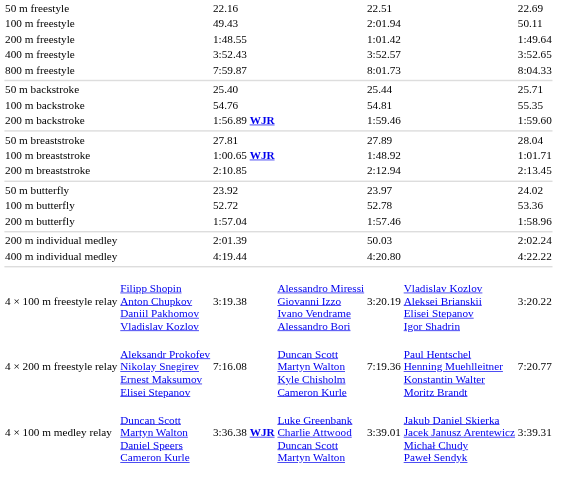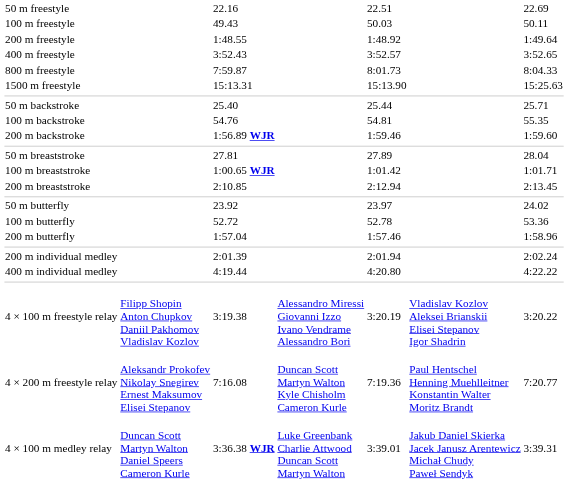 <table>
 <tr>
 <td>50 m freestyle<br></td>
 <td></td>
 <td>22.16</td>
 <td></td>
 <td>22.51</td>
 <td></td>
 <td>22.69</td>
 </tr>
 <tr>
 <td>100 m freestyle<br></td>
 <td></td>
 <td>49.43</td>
 <td></td>
-<td>2:01.94</td>
+<td>50.03</td>
 <td></td>
 <td>50.11</td>
 </tr>
 <tr>
 <td>200 m freestyle<br></td>
 <td></td>
 <td>1:48.55</td>
 <td></td>
-<td>1:01.42</td>
+<td>1:48.92</td>
 <td></td>
 <td>1:49.64</td>
 </tr>
 <tr>
 <td>400 m freestyle<br></td>
 <td></td>
 <td>3:52.43</td>
 <td></td>
 <td>3:52.57</td>
 <td></td>
 <td>3:52.65</td>
 </tr>
 <tr>
 <td>800 m freestyle<br></td>
 <td></td>
 <td>7:59.87</td>
 <td></td>
 <td>8:01.73</td>
 <td></td>
 <td>8:04.33</td>
+</tr>
+<tr>
+<td>1500 m freestyle<br></td>
+<td></td>
+<td>15:13.31</td>
+<td></td>
+<td>15:13.90</td>
+<td></td>
+<td>15:25.63</td>
 </tr>
 <tr>
 </tr>
 <tr bgcolor=#ddd>
 <td colspan=7></td>
 </tr>
 <tr>
 <td>50 m backstroke<br></td>
 <td></td>
 <td>25.40</td>
 <td></td>
 <td>25.44</td>
 <td></td>
 <td>25.71</td>
 </tr>
 <tr>
 <td>100 m backstroke<br></td>
 <td></td>
 <td>54.76</td>
 <td></td>
 <td>54.81</td>
 <td></td>
 <td>55.35</td>
 </tr>
 <tr>
 <td>200 m backstroke<br></td>
 <td></td>
 <td>1:56.89 <strong><a href='#'>WJR</a></strong></td>
 <td></td>
 <td>1:59.46</td>
 <td></td>
 <td>1:59.60</td>
 </tr>
 <tr>
 </tr>
 <tr bgcolor=#ddd>
 <td colspan=7></td>
 </tr>
 <tr>
 <td>50 m breaststroke<br></td>
 <td></td>
 <td>27.81</td>
 <td></td>
 <td>27.89</td>
 <td></td>
 <td>28.04</td>
 </tr>
 <tr>
 <td>100 m breaststroke<br></td>
 <td></td>
 <td>1:00.65 <strong><a href='#'>WJR</a></strong></td>
 <td></td>
-<td>1:48.92</td>
+<td>1:01.42</td>
 <td></td>
 <td>1:01.71</td>
 </tr>
 <tr>
 <td>200 m breaststroke<br></td>
 <td></td>
 <td>2:10.85</td>
 <td></td>
 <td>2:12.94</td>
 <td></td>
 <td>2:13.45</td>
 </tr>
 <tr>
 </tr>
 <tr bgcolor=#ddd>
 <td colspan=7></td>
 </tr>
 <tr>
 <td>50 m butterfly<br></td>
 <td></td>
 <td>23.92</td>
 <td></td>
 <td>23.97</td>
 <td></td>
 <td>24.02</td>
 </tr>
 <tr>
 <td>100 m butterfly<br></td>
 <td></td>
 <td>52.72</td>
 <td></td>
 <td>52.78</td>
 <td></td>
 <td>53.36</td>
 </tr>
 <tr>
 <td>200 m butterfly<br></td>
 <td></td>
 <td>1:57.04</td>
 <td></td>
 <td>1:57.46</td>
 <td></td>
 <td>1:58.96</td>
 </tr>
 <tr>
 </tr>
 <tr bgcolor=#ddd>
 <td colspan=7></td>
 </tr>
 <tr>
 <td>200 m individual medley<br></td>
 <td></td>
 <td>2:01.39</td>
 <td></td>
-<td>50.03</td>
+<td>2:01.94</td>
 <td></td>
 <td>2:02.24</td>
 </tr>
 <tr>
 <td>400 m individual medley<br></td>
 <td></td>
 <td>4:19.44</td>
 <td></td>
 <td>4:20.80</td>
 <td></td>
 <td>4:22.22</td>
 </tr>
 <tr>
 </tr>
 <tr bgcolor=#ddd>
 <td colspan=7></td>
 </tr>
 <tr>
 <td>4 × 100 m freestyle relay<br></td>
 <td valign=top><br><a href='#'>Filipp Shopin</a> <br><a href='#'>Anton Chupkov</a> <br><a href='#'>Daniil Pakhomov</a> <br><a href='#'>Vladislav Kozlov</a></td>
 <td>3:19.38</td>
 <td valign=top><br><a href='#'>Alessandro Miressi</a> <br><a href='#'>Giovanni Izzo</a> <br><a href='#'>Ivano Vendrame</a><br><a href='#'>Alessandro Bori</a></td>
 <td>3:20.19</td>
 <td valign=top><br><a href='#'>Vladislav Kozlov</a> <br><a href='#'>Aleksei Brianskii</a> <br><a href='#'>Elisei Stepanov</a> <br><a href='#'>Igor Shadrin</a></td>
 <td>3:20.22</td>
 </tr>
 <tr>
 <td>4 × 200 m freestyle relay<br></td>
 <td valign=top><br><a href='#'>Aleksandr Prokofev</a> <br><a href='#'>Nikolay Snegirev</a> <br><a href='#'>Ernest Maksumov</a> <br><a href='#'>Elisei Stepanov</a></td>
 <td>7:16.08</td>
 <td valign=top><br><a href='#'>Duncan Scott</a> <br><a href='#'>Martyn Walton</a> <br><a href='#'>Kyle Chisholm</a><br><a href='#'>Cameron Kurle</a></td>
 <td>7:19.36</td>
 <td valign=top><br><a href='#'>Paul Hentschel</a> <br><a href='#'>Henning Muehlleitner</a> <br><a href='#'>Konstantin Walter</a> <br><a href='#'>Moritz Brandt</a></td>
 <td>7:20.77</td>
 </tr>
 <tr>
 <td>4 × 100 m medley relay<br></td>
 <td valign=top><br><a href='#'>Duncan Scott</a> <br><a href='#'>Martyn Walton</a> <br><a href='#'>Daniel Speers</a> <br><a href='#'>Cameron Kurle</a></td>
 <td>3:36.38  <strong><a href='#'>WJR</a></strong></td>
 <td valign=top><br><a href='#'>Luke Greenbank</a> <br><a href='#'>Charlie Attwood</a> <br><a href='#'>Duncan Scott</a><br><a href='#'>Martyn Walton</a></td>
 <td>3:39.01</td>
 <td valign=top><br><a href='#'>Jakub Daniel Skierka</a> <br><a href='#'>Jacek Janusz Arentewicz</a> <br><a href='#'>Michał Chudy</a> <br><a href='#'>Paweł Sendyk</a></td>
 <td>3:39.31</td>
 </tr>
 <tr>
 </tr>
 </table>
